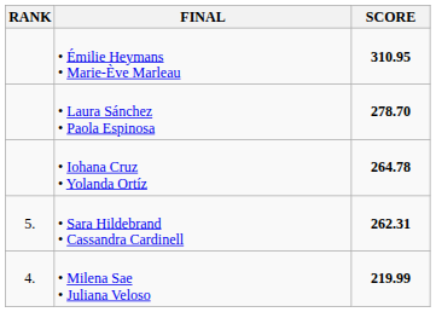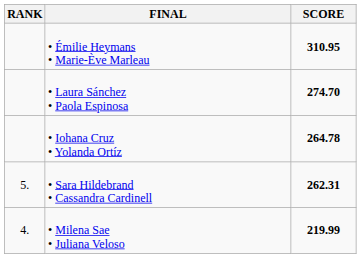 <table class="wikitable">
 <tr>
 <th>RANK</th>
 <th style="width: 20em">FINAL</th>
 <th style="width: 5em">SCORE</th>
 </tr>
 <tr>
 <td align="center"></td>
 <td><strong></strong><br>• <a href='#'>Émilie Heymans</a><br>• <a href='#'>Marie-Ève Marleau</a></td>
 <td align="center"><strong>310.95</strong></td>
 </tr>
 <tr>
 <td align="center"></td>
 <td><strong></strong><br>• <a href='#'>Laura Sánchez</a><br>• <a href='#'>Paola Espinosa</a></td>
-<td align="center"><strong>278.70</strong></td>
+<td align="center"><strong>274.70</strong></td>
 </tr>
 <tr>
 <td align="center"></td>
 <td><strong></strong><br>• <a href='#'>Iohana Cruz</a><br>• <a href='#'>Yolanda Ortíz</a></td>
 <td align="center"><strong>264.78</strong></td>
 </tr>
 <tr>
 <td align="center">5.</td>
 <td><strong></strong><br>• <a href='#'>Sara Hildebrand</a><br>• <a href='#'>Cassandra Cardinell</a></td>
 <td align="center"><strong>262.31</strong></td>
 </tr>
 <tr>
 <td align="center">4.</td>
 <td><strong></strong><br>• <a href='#'>Milena Sae</a><br>• <a href='#'>Juliana Veloso</a></td>
 <td align="center"><strong>219.99</strong></td>
 </tr>
 </table>
